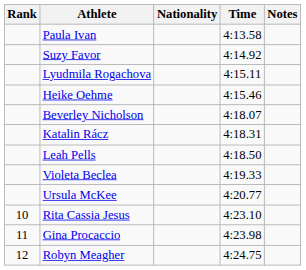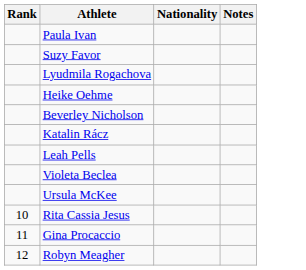 <table class="wikitable sortable" style="text-align:center">
 <tr>
 <th>Rank</th>
 <th>Athlete</th>
 <th>Nationality</th>
-<th>Time</th>
 <th>Notes</th>
 </tr>
 <tr>
 <td></td>
 <td align=left><a href='#'>Paula Ivan</a></td>
 <td align=left></td>
-<td>4:13.58</td>
 <td></td>
 </tr>
 <tr>
 <td></td>
 <td align=left><a href='#'>Suzy Favor</a></td>
 <td align=left></td>
-<td>4:14.92</td>
 <td></td>
 </tr>
 <tr>
 <td></td>
 <td align=left><a href='#'>Lyudmila Rogachova</a></td>
 <td align=left></td>
-<td>4:15.11</td>
 <td></td>
 </tr>
 <tr>
 <td></td>
 <td align=left><a href='#'>Heike Oehme</a></td>
 <td align=left></td>
-<td>4:15.46</td>
 <td></td>
 </tr>
 <tr>
 <td></td>
 <td align=left><a href='#'>Beverley Nicholson</a></td>
 <td align=left></td>
-<td>4:18.07</td>
 <td></td>
 </tr>
 <tr>
 <td></td>
 <td align=left><a href='#'>Katalin Rácz</a></td>
 <td align=left></td>
-<td>4:18.31</td>
 <td></td>
 </tr>
 <tr>
 <td></td>
 <td align=left><a href='#'>Leah Pells</a></td>
 <td align=left></td>
-<td>4:18.50</td>
 <td></td>
 </tr>
 <tr>
 <td></td>
 <td align=left><a href='#'>Violeta Beclea</a></td>
 <td align=left></td>
-<td>4:19.33</td>
 <td></td>
 </tr>
 <tr>
 <td></td>
 <td align=left><a href='#'>Ursula McKee</a></td>
 <td align=left></td>
-<td>4:20.77</td>
 <td></td>
 </tr>
 <tr>
 <td>10</td>
 <td align=left><a href='#'>Rita Cassia Jesus</a></td>
 <td align=left></td>
-<td>4:23.10</td>
 <td></td>
 </tr>
 <tr>
 <td>11</td>
 <td align=left><a href='#'>Gina Procaccio</a></td>
 <td align=left></td>
-<td>4:23.98</td>
 <td></td>
 </tr>
 <tr>
 <td>12</td>
 <td align=left><a href='#'>Robyn Meagher</a></td>
 <td align=left></td>
-<td>4:24.75</td>
 <td></td>
 </tr>
 </table>
